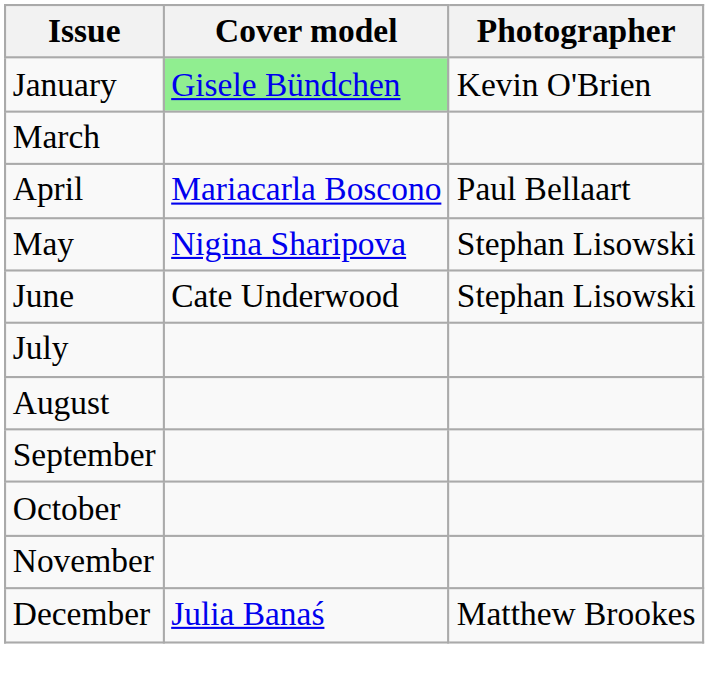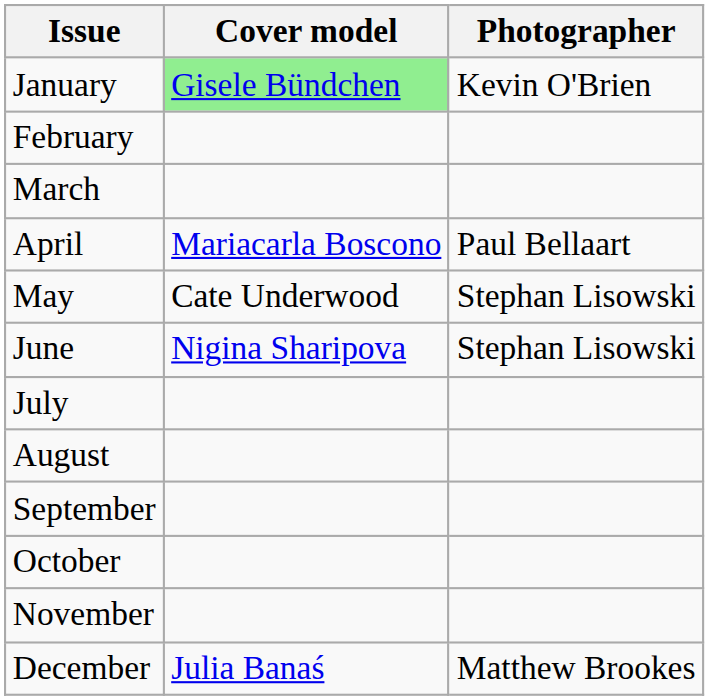 <table class="sortable wikitable">
 <tr>
 <th>Issue</th>
 <th>Cover model</th>
 <th>Photographer</th>
 </tr>
 <tr>
 <td>January</td>
 <td style="background: lightgreen;"><a href='#'>Gisele Bündchen</a></td>
 <td>Kevin O'Brien</td>
+</tr>
+<tr>
+<td>February</td>
+<td></td>
+<td></td>
 </tr>
 <tr>
 <td>March</td>
 <td></td>
 <td></td>
 </tr>
 <tr>
 <td>April</td>
 <td><a href='#'>Mariacarla Boscono</a></td>
 <td>Paul Bellaart</td>
 </tr>
 <tr>
 <td>May</td>
-<td><a href='#'>Nigina Sharipova</a></td>
+<td>Cate Underwood</td>
 <td>Stephan Lisowski</td>
 </tr>
 <tr>
 <td>June</td>
-<td>Cate Underwood</td>
+<td><a href='#'>Nigina Sharipova</a></td>
 <td>Stephan Lisowski</td>
 </tr>
 <tr>
 <td>July</td>
 <td></td>
 <td></td>
 </tr>
 <tr>
 <td>August</td>
 <td></td>
 <td></td>
 </tr>
 <tr>
 <td>September</td>
 <td></td>
 <td></td>
 </tr>
 <tr>
 <td>October</td>
 <td></td>
 <td></td>
 </tr>
 <tr>
 <td>November</td>
 <td></td>
 <td></td>
 </tr>
 <tr>
 <td>December</td>
 <td><a href='#'>Julia Banaś</a></td>
 <td>Matthew Brookes</td>
 </tr>
 </table>
